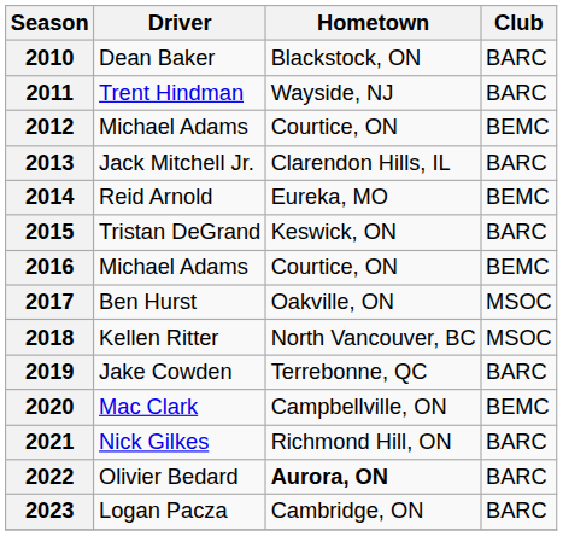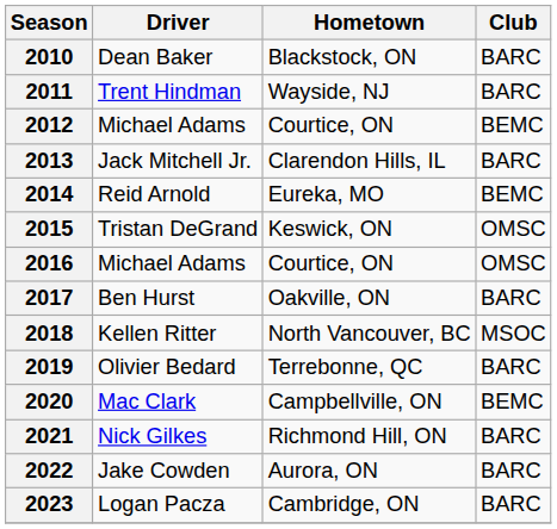 <table class="wikitable">
 <tr>
 <th>Season</th>
 <th>Driver</th>
 <th>Hometown</th>
 <th>Club</th>
 </tr>
 <tr>
 <th>2010</th>
 <td> Dean Baker</td>
 <td>Blackstock, ON</td>
 <td>BARC</td>
 </tr>
 <tr>
 <th>2011</th>
 <td> <a href='#'>Trent Hindman</a></td>
 <td>Wayside, NJ</td>
 <td>BARC</td>
 </tr>
 <tr>
 <th>2012</th>
 <td> Michael Adams</td>
 <td>Courtice, ON</td>
 <td>BEMC</td>
 </tr>
 <tr>
 <th>2013</th>
 <td> Jack Mitchell Jr.</td>
 <td>Clarendon Hills, IL</td>
 <td>BARC</td>
 </tr>
 <tr>
 <th>2014</th>
 <td> Reid Arnold</td>
 <td>Eureka, MO</td>
 <td>BEMC</td>
 </tr>
 <tr>
 <th>2015</th>
 <td> Tristan DeGrand</td>
 <td>Keswick, ON</td>
-<td>BARC</td>
+<td>OMSC</td>
 </tr>
 <tr>
 <th>2016</th>
 <td> Michael Adams</td>
 <td>Courtice, ON</td>
-<td>BEMC</td>
+<td>OMSC</td>
 </tr>
 <tr>
 <th>2017</th>
 <td> Ben Hurst</td>
 <td>Oakville, ON</td>
-<td>MSOC</td>
+<td>BARC</td>
 </tr>
 <tr>
 <th>2018</th>
 <td> Kellen Ritter</td>
 <td>North Vancouver, BC</td>
 <td>MSOC</td>
 </tr>
 <tr>
 <th>2019</th>
-<td> Jake Cowden</td>
+<td> Olivier Bedard</td>
 <td>Terrebonne, QC</td>
 <td>BARC</td>
 </tr>
 <tr>
 <th>2020</th>
 <td> <a href='#'>Mac Clark</a></td>
 <td>Campbellville, ON</td>
 <td>BEMC</td>
 </tr>
 <tr>
 <th>2021</th>
 <td> <a href='#'>Nick Gilkes</a></td>
 <td>Richmond Hill, ON</td>
 <td>BARC</td>
 </tr>
 <tr>
 <th>2022</th>
-<td> Olivier Bedard</td>
-<td><strong>Aurora, ON</strong></td>
+<td> Jake Cowden</td>
+<td>Aurora, ON</td>
 <td>BARC</td>
 </tr>
 <tr>
 <th>2023</th>
 <td> Logan Pacza</td>
 <td>Cambridge, ON</td>
 <td>BARC</td>
 </tr>
 <tr>
 </tr>
 </table>
